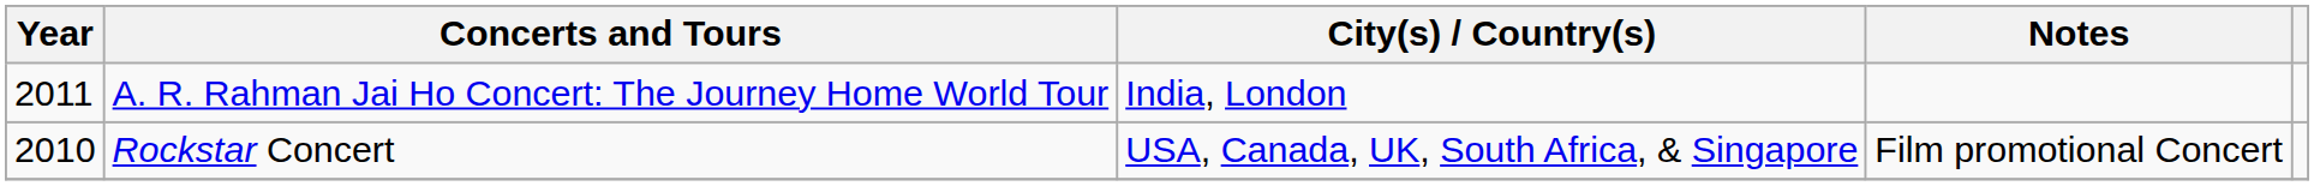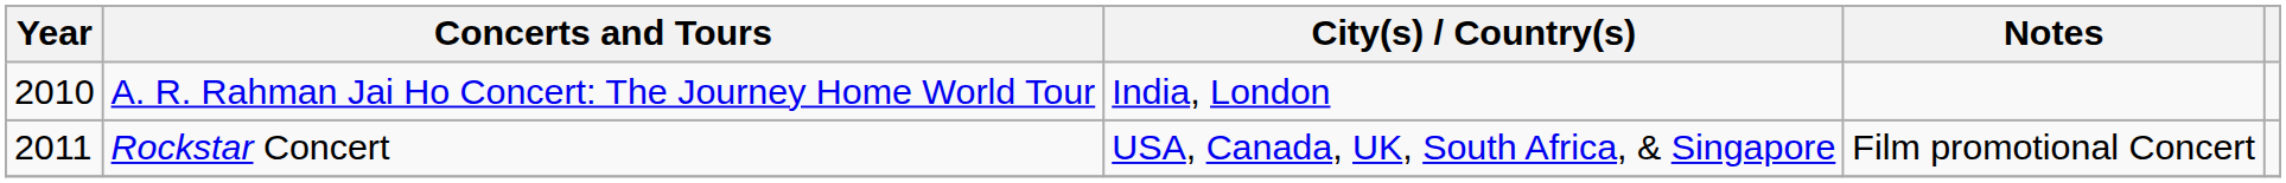 <table class="wikitable sortable">
 <tr>
 <th>Year</th>
 <th>Concerts and Tours</th>
 <th>City(s) / Country(s)</th>
 <th class="unsortable">Notes</th>
 <th class="unsortable"></th>
 </tr>
 <tr>
-<td>2011</td>
+<td>2010</td>
 <td><a href='#'>A. R. Rahman Jai Ho Concert: The Journey Home World Tour</a></td>
 <td><a href='#'>India</a>, <a href='#'>London</a></td>
 <td></td>
 <td></td>
 </tr>
 <tr>
-<td>2010</td>
+<td>2011</td>
 <td><em><a href='#'>Rockstar</a></em> Concert</td>
 <td><a href='#'>USA</a>, <a href='#'>Canada</a>, <a href='#'>UK</a>, <a href='#'>South Africa</a>, & <a href='#'>Singapore</a></td>
 <td>Film promotional Concert</td>
 <td></td>
 </tr>
 <tr>
 </tr>
 </table>
